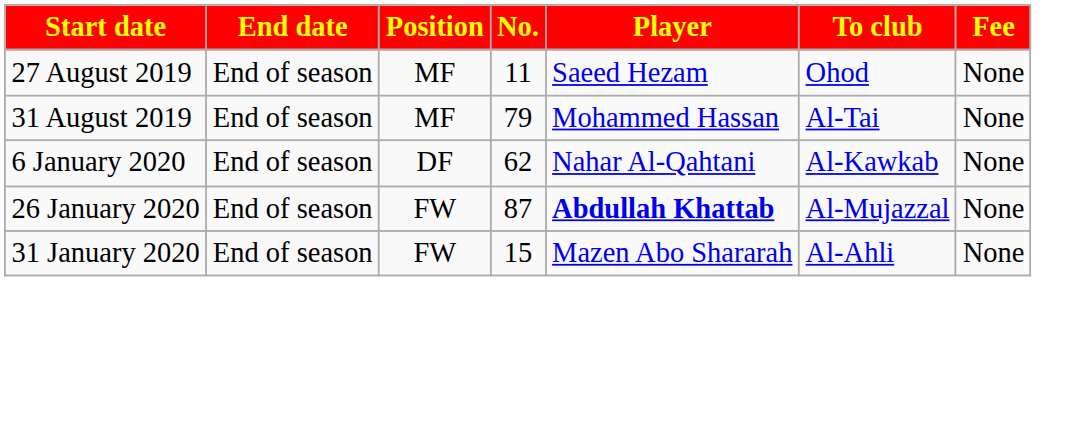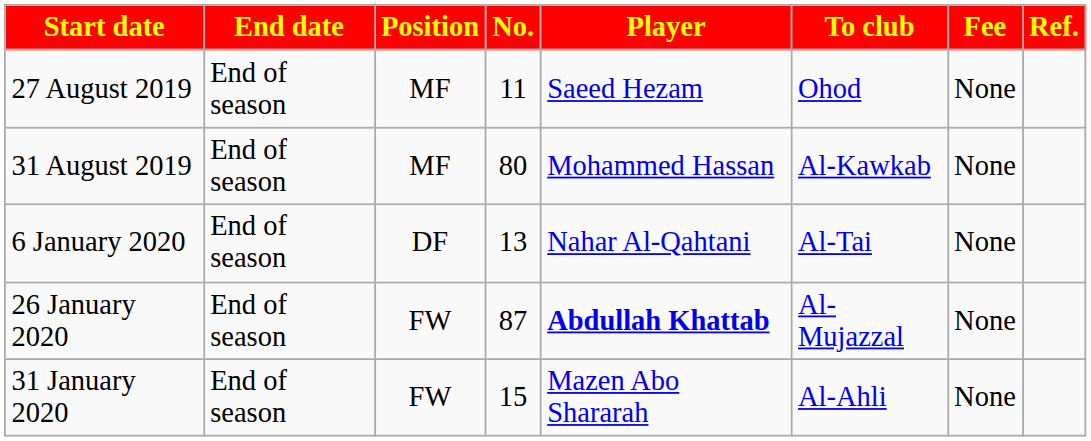 <table class="wikitable sortable">
 <tr>
 <th style="background:red; color:yellow;"><strong>Start date</strong></th>
 <th style="background:red; color:yellow;"><strong>End date</strong></th>
 <th style="background:red; color:yellow;"><strong>Position</strong></th>
 <th style="background:red; color:yellow;"><strong>No.</strong></th>
 <th style="background:red; color:yellow;"><strong>Player</strong></th>
 <th style="background:red; color:yellow;"><strong>To club</strong></th>
 <th style="background:red; color:yellow;"><strong>Fee</strong></th>
+<th style="background:red; color:yellow;"><strong>Ref.</strong></th>
 </tr>
 <tr>
 <td>27 August 2019</td>
 <td>End of season</td>
 <td style="text-align:center;">MF</td>
 <td style="text-align:center;">11</td>
 <td style="text-align:left;"> <a href='#'>Saeed Hezam</a></td>
 <td style="text-align:left;"> <a href='#'>Ohod</a></td>
 <td>None</td>
+<td></td>
 </tr>
 <tr>
 <td>31 August 2019</td>
 <td>End of season</td>
 <td style="text-align:center;">MF</td>
-<td style="text-align:center;">79</td>
+<td style="text-align:center;">80</td>
 <td style="text-align:left;"> <a href='#'>Mohammed Hassan</a></td>
-<td style="text-align:left;"> <a href='#'>Al-Tai</a></td>
+<td style="text-align:left;"> <a href='#'>Al-Kawkab</a></td>
 <td>None</td>
+<td></td>
 </tr>
 <tr>
 <td>6 January 2020</td>
 <td>End of season</td>
 <td style="text-align:center;">DF</td>
-<td style="text-align:center;">62</td>
+<td style="text-align:center;">13</td>
 <td style="text-align:left;"> <a href='#'>Nahar Al-Qahtani</a></td>
-<td style="text-align:left;"> <a href='#'>Al-Kawkab</a></td>
+<td style="text-align:left;"> <a href='#'>Al-Tai</a></td>
 <td>None</td>
+<td></td>
 </tr>
 <tr>
 <td>26 January 2020</td>
 <td>End of season</td>
 <td style="text-align:center;">FW</td>
 <td style="text-align:center;">87</td>
 <td style="text-align:left;"><strong> <a href='#'>Abdullah Khattab</a></strong></td>
 <td style="text-align:left;"> <a href='#'>Al-Mujazzal</a></td>
 <td>None</td>
+<td></td>
 </tr>
 <tr>
 <td>31 January 2020</td>
 <td>End of season</td>
 <td style="text-align:center;">FW</td>
 <td style="text-align:center;">15</td>
 <td style="text-align:left;"> <a href='#'>Mazen Abo Shararah</a></td>
 <td style="text-align:left;"> <a href='#'>Al-Ahli</a></td>
 <td>None</td>
+<td></td>
 </tr>
 </table>
